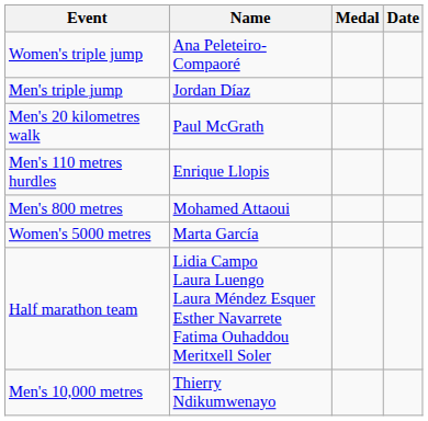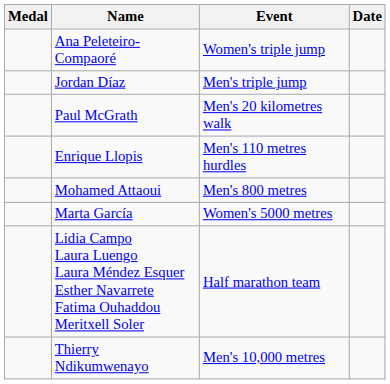 <table class="wikitable" style="font-size:90%" width=60%>
 <tr>
+<th>Medal</th>
+<th>Name</th>
 <th>Event</th>
-<th>Name</th>
-<th>Medal</th>
 <th>Date</th>
 </tr>
 <tr>
+<td></td>
+<td><a href='#'>Ana Peleteiro-Compaoré</a></td>
 <td><a href='#'>Women's triple jump</a></td>
-<td><a href='#'>Ana Peleteiro-Compaoré</a></td>
-<td></td>
 <td></td>
 </tr>
 <tr>
+<td></td>
+<td><a href='#'>Jordan Díaz</a></td>
 <td><a href='#'>Men's triple jump</a></td>
-<td><a href='#'>Jordan Díaz</a></td>
-<td></td>
 <td></td>
 </tr>
 <tr>
+<td></td>
+<td><a href='#'>Paul McGrath</a></td>
 <td><a href='#'>Men's 20 kilometres walk</a></td>
-<td><a href='#'>Paul McGrath</a></td>
-<td></td>
 <td></td>
 </tr>
 <tr>
+<td></td>
+<td><a href='#'>Enrique Llopis</a></td>
 <td><a href='#'>Men's 110 metres hurdles</a></td>
-<td><a href='#'>Enrique Llopis</a></td>
-<td></td>
 <td></td>
 </tr>
 <tr>
+<td></td>
+<td><a href='#'>Mohamed Attaoui</a></td>
 <td><a href='#'>Men's 800 metres</a></td>
-<td><a href='#'>Mohamed Attaoui</a></td>
-<td></td>
 <td></td>
 </tr>
 <tr>
+<td></td>
+<td><a href='#'>Marta García</a></td>
 <td><a href='#'>Women's 5000 metres</a></td>
-<td><a href='#'>Marta García</a></td>
-<td></td>
 <td></td>
 </tr>
 <tr>
+<td></td>
+<td><a href='#'>Lidia Campo</a><br><a href='#'>Laura Luengo</a><br><a href='#'>Laura Méndez Esquer</a><br><a href='#'>Esther Navarrete</a><br><a href='#'>Fatima Ouhaddou</a><br><a href='#'>Meritxell Soler</a></td>
 <td><a href='#'>Half marathon team</a></td>
-<td><a href='#'>Lidia Campo</a><br><a href='#'>Laura Luengo</a><br><a href='#'>Laura Méndez Esquer</a><br><a href='#'>Esther Navarrete</a><br><a href='#'>Fatima Ouhaddou</a><br><a href='#'>Meritxell Soler</a></td>
-<td></td>
 <td></td>
 </tr>
 <tr>
+<td></td>
+<td><a href='#'>Thierry Ndikumwenayo</a></td>
 <td><a href='#'>Men's 10,000 metres</a></td>
-<td><a href='#'>Thierry Ndikumwenayo</a></td>
-<td></td>
 <td></td>
 </tr>
 </table>
